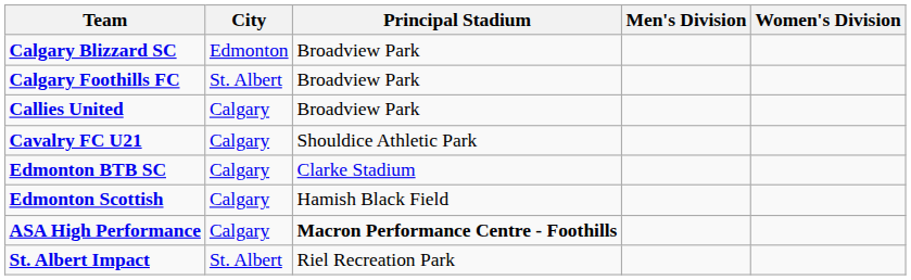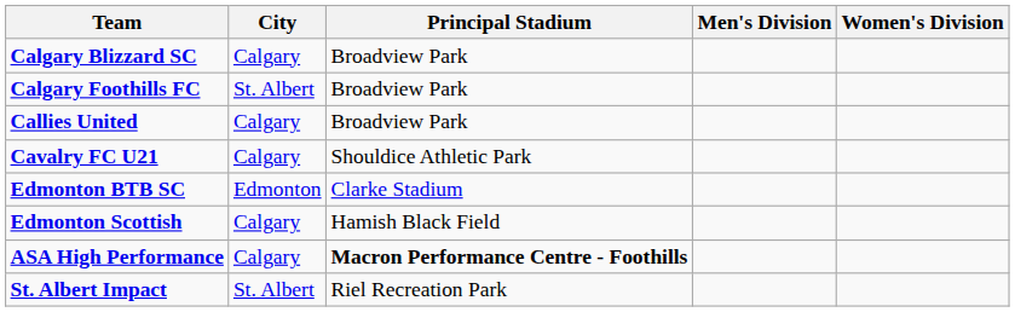 <table class="wikitable sortable">
 <tr>
 <th>Team</th>
 <th>City</th>
 <th>Principal Stadium</th>
 <th>Men's Division</th>
 <th>Women's Division</th>
 </tr>
 <tr>
 <td><strong><a href='#'>Calgary Blizzard SC</a></strong></td>
-<td><a href='#'>Edmonton</a></td>
+<td><a href='#'>Calgary</a></td>
 <td>Broadview Park</td>
 <td></td>
 <td></td>
 </tr>
 <tr>
 <td><strong><a href='#'>Calgary Foothills FC</a></strong></td>
 <td><a href='#'>St. Albert</a></td>
 <td>Broadview Park</td>
 <td></td>
 <td></td>
 </tr>
 <tr>
 <td><strong><a href='#'>Callies United</a></strong></td>
 <td><a href='#'>Calgary</a></td>
 <td>Broadview Park</td>
 <td></td>
 <td></td>
 </tr>
 <tr>
 <td><strong><a href='#'>Cavalry FC U21</a></strong></td>
 <td><a href='#'>Calgary</a></td>
 <td>Shouldice Athletic Park</td>
 <td></td>
 <td></td>
 </tr>
 <tr>
 <td><strong><a href='#'>Edmonton BTB SC</a></strong></td>
-<td><a href='#'>Calgary</a></td>
+<td><a href='#'>Edmonton</a></td>
 <td><a href='#'>Clarke Stadium</a></td>
 <td></td>
 <td></td>
 </tr>
 <tr>
 <td><strong><a href='#'>Edmonton Scottish</a></strong></td>
 <td><a href='#'>Calgary</a></td>
 <td>Hamish Black Field</td>
 <td></td>
 <td></td>
 </tr>
 <tr>
 <td><strong><a href='#'>ASA High Performance</a></strong></td>
 <td><a href='#'>Calgary</a></td>
 <td><strong>Macron Performance Centre - Foothills</strong></td>
 <td></td>
 <td></td>
 </tr>
 <tr>
 <td><strong><a href='#'>St. Albert Impact</a></strong></td>
 <td><a href='#'>St. Albert</a></td>
 <td>Riel Recreation Park</td>
 <td></td>
 <td></td>
 </tr>
 </table>
